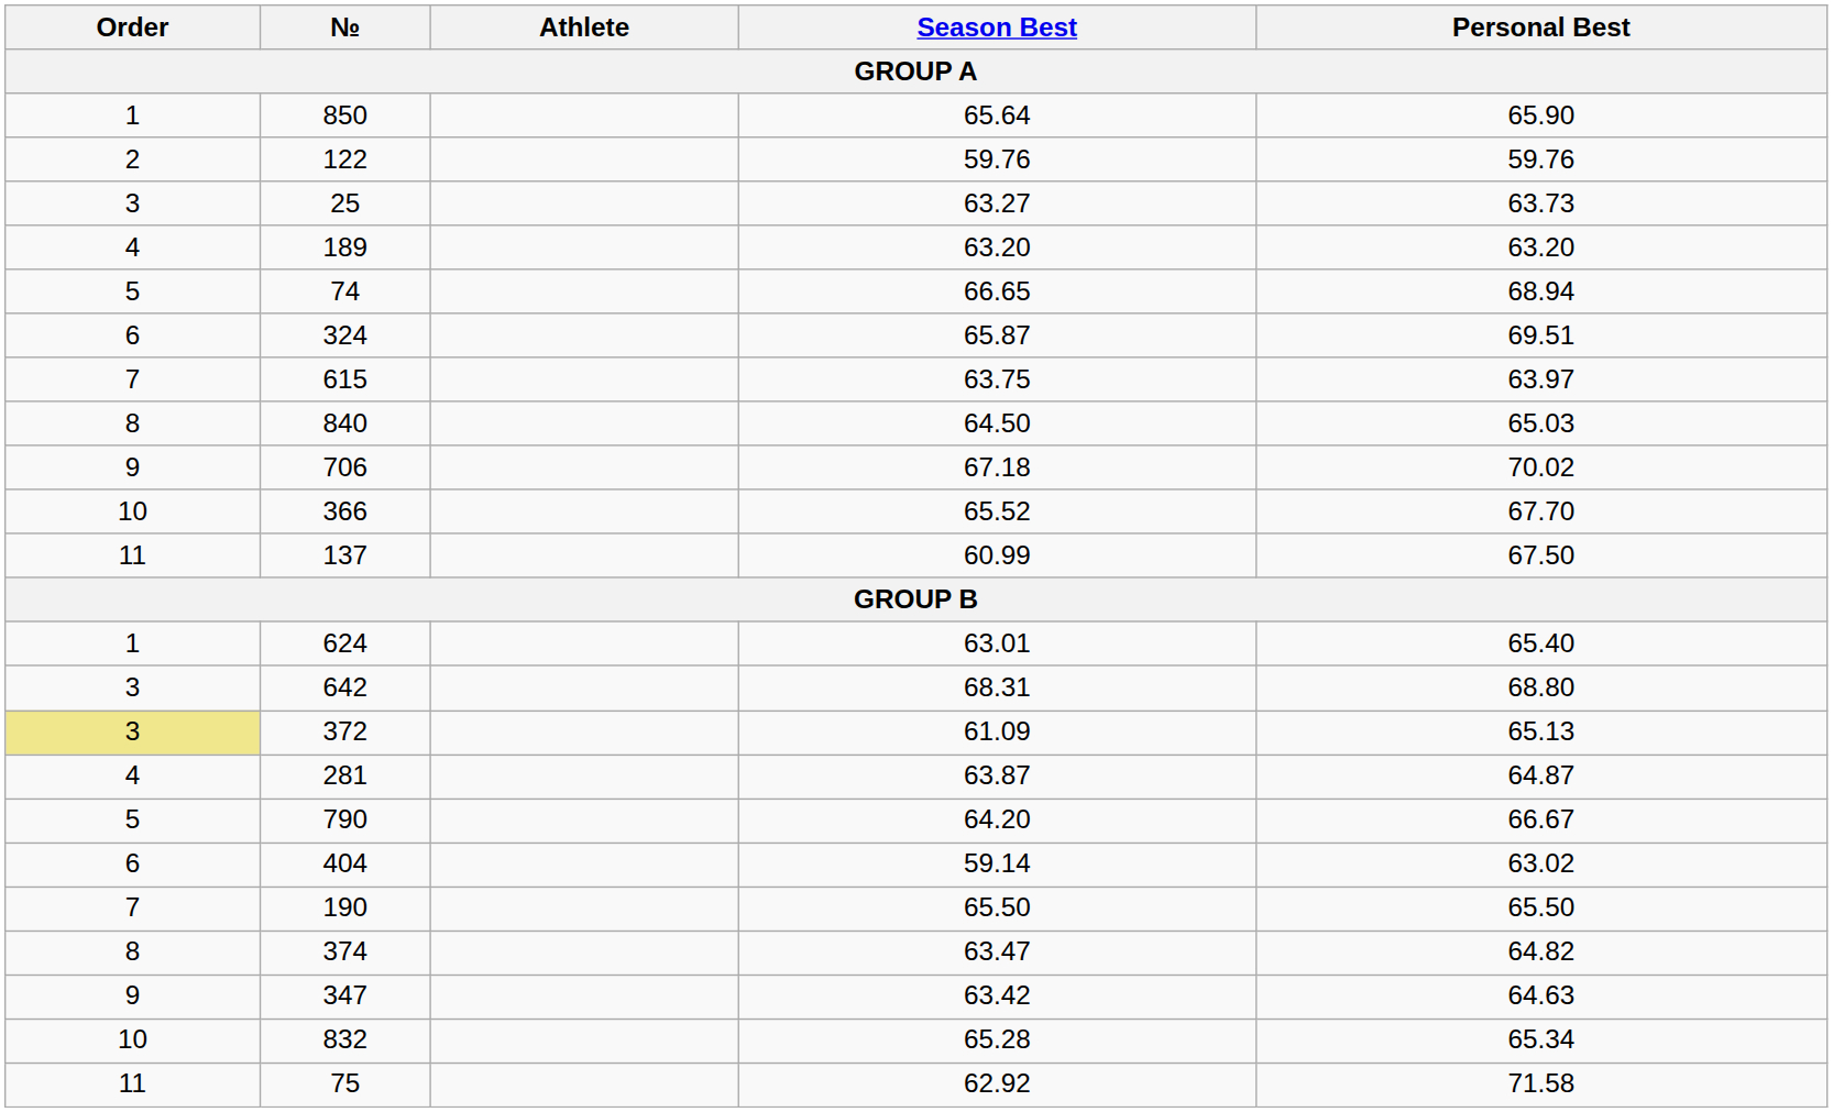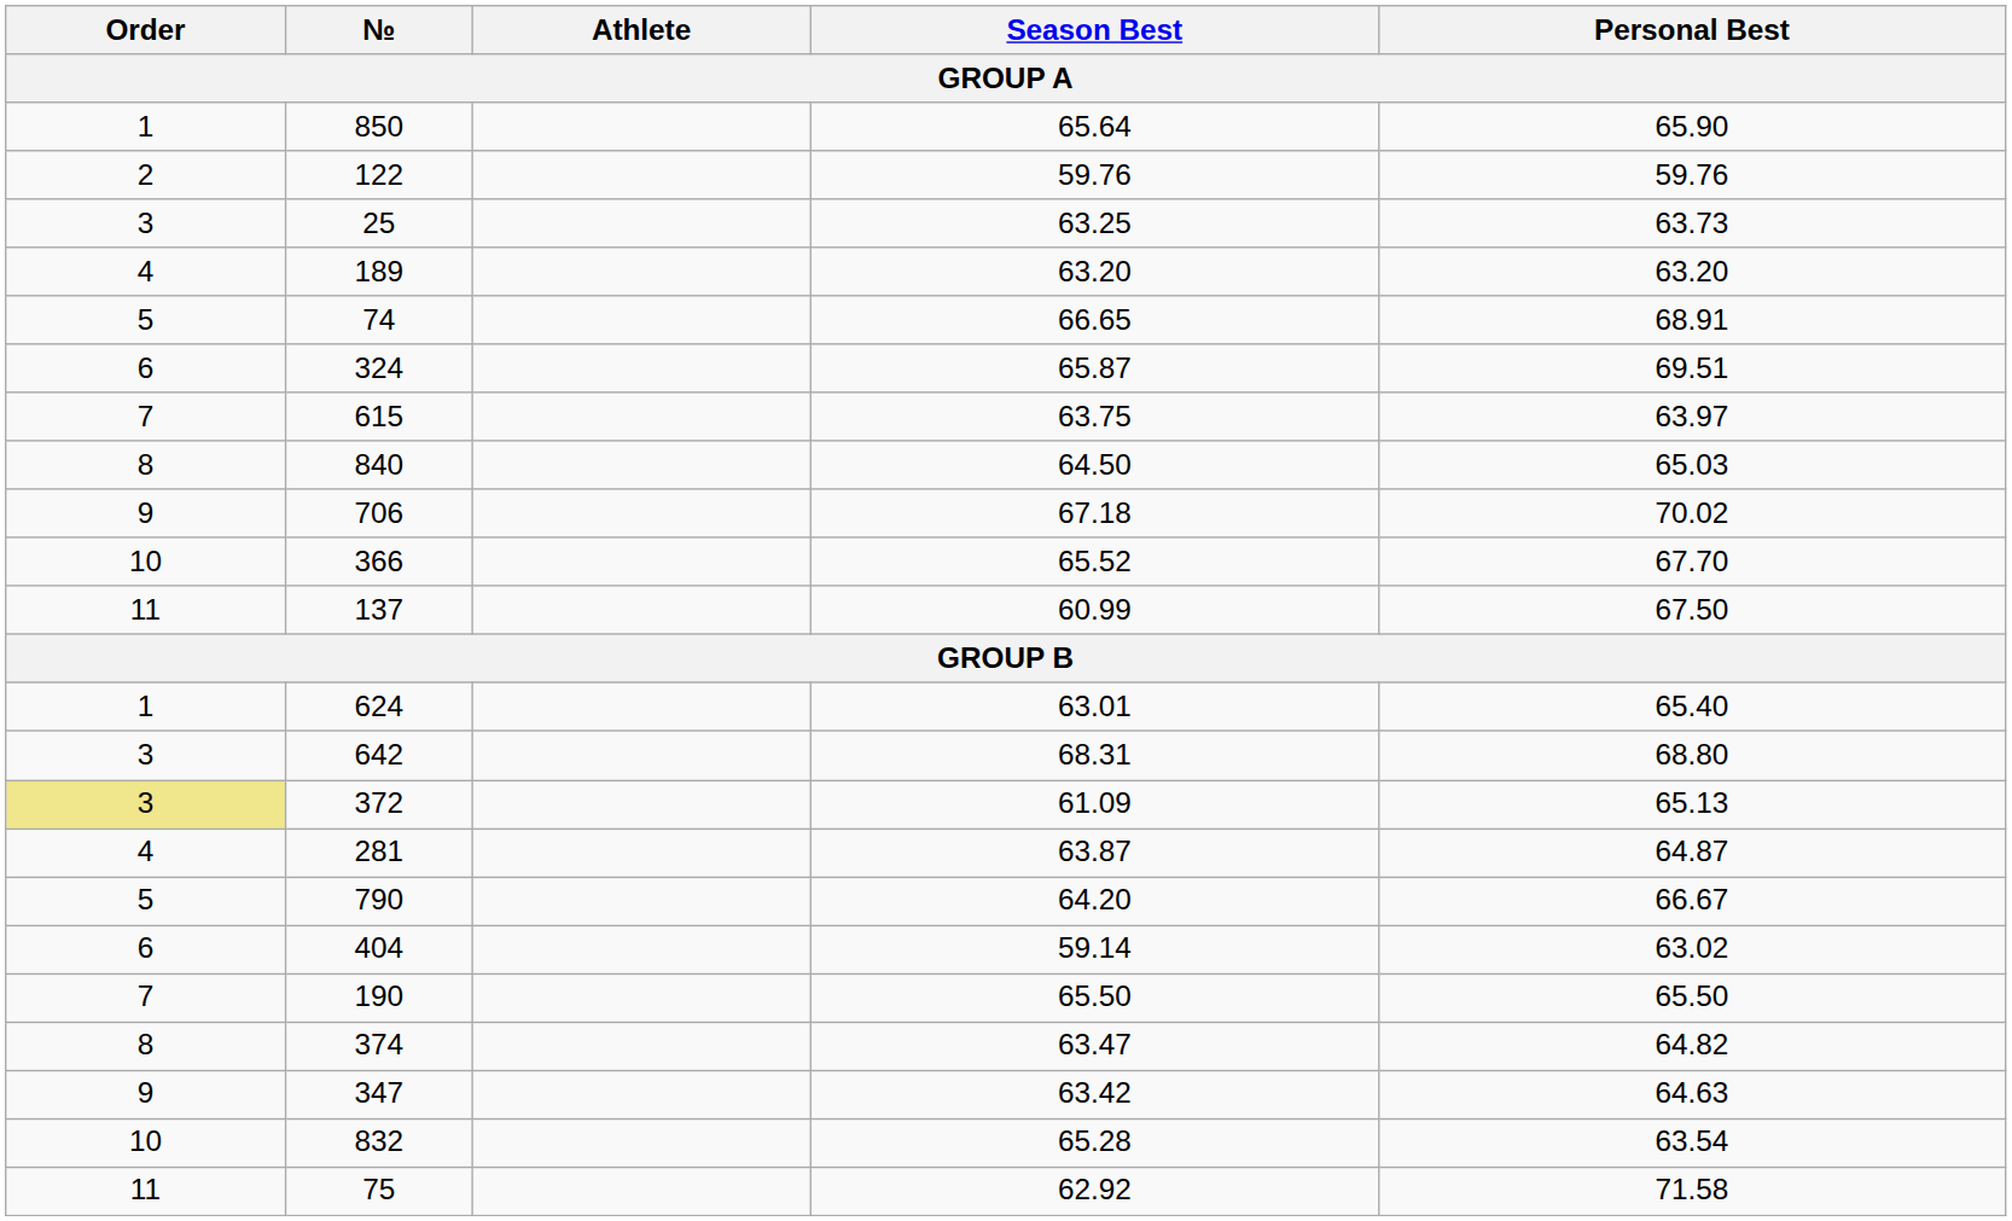 <table class="wikitable" style=" text-align:center; font-size:110%;" width="95%">
 <tr>
 <th>Order</th>
 <th>№</th>
 <th>Athlete</th>
 <th><a href='#'>Season Best</a></th>
 <th>Personal Best</th>
 </tr>
 <tr>
 <th colspan="5">GROUP A</th>
 </tr>
 <tr>
 <td>1</td>
 <td>850</td>
 <td align=left></td>
 <td>65.64</td>
 <td>65.90</td>
 </tr>
 <tr>
 <td>2</td>
 <td>122</td>
 <td align=left></td>
 <td>59.76</td>
 <td>59.76</td>
 </tr>
 <tr>
 <td>3</td>
 <td>25</td>
 <td align=left></td>
-<td>63.27</td>
+<td>63.25</td>
 <td>63.73</td>
 </tr>
 <tr>
 <td>4</td>
 <td>189</td>
 <td align=left></td>
 <td>63.20</td>
 <td>63.20</td>
 </tr>
 <tr>
 <td>5</td>
 <td>74</td>
 <td align=left></td>
 <td>66.65</td>
-<td>68.94</td>
+<td>68.91</td>
 </tr>
 <tr>
 <td>6</td>
 <td>324</td>
 <td align=left></td>
 <td>65.87</td>
 <td>69.51</td>
 </tr>
 <tr>
 <td>7</td>
 <td>615</td>
 <td align=left></td>
 <td>63.75</td>
 <td>63.97</td>
 </tr>
 <tr>
 <td>8</td>
 <td>840</td>
 <td align=left></td>
 <td>64.50</td>
 <td>65.03</td>
 </tr>
 <tr>
 <td>9</td>
 <td>706</td>
 <td align=left></td>
 <td>67.18</td>
 <td>70.02</td>
 </tr>
 <tr>
 <td>10</td>
 <td>366</td>
 <td align=left></td>
 <td>65.52</td>
 <td>67.70</td>
 </tr>
 <tr>
 <td>11</td>
 <td>137</td>
 <td align=left></td>
 <td>60.99</td>
 <td>67.50</td>
 </tr>
 <tr>
 <th colspan="5">GROUP B</th>
 </tr>
 <tr>
 <td>1</td>
 <td>624</td>
 <td align=left></td>
 <td>63.01</td>
 <td>65.40</td>
 </tr>
 <tr>
 <td>3</td>
 <td>642</td>
 <td align=left></td>
 <td>68.31</td>
 <td>68.80</td>
 </tr>
 <tr>
 <td style="background: khaki;">3</td>
 <td>372</td>
 <td align=left></td>
 <td>61.09</td>
 <td>65.13</td>
 </tr>
 <tr>
 <td>4</td>
 <td>281</td>
 <td align=left></td>
 <td>63.87</td>
 <td>64.87</td>
 </tr>
 <tr>
 <td>5</td>
 <td>790</td>
 <td align=left></td>
 <td>64.20</td>
 <td>66.67</td>
 </tr>
 <tr>
 <td>6</td>
 <td>404</td>
 <td align=left></td>
 <td>59.14</td>
 <td>63.02</td>
 </tr>
 <tr>
 <td>7</td>
 <td>190</td>
 <td align=left></td>
 <td>65.50</td>
 <td>65.50</td>
 </tr>
 <tr>
 <td>8</td>
 <td>374</td>
 <td align=left></td>
 <td>63.47</td>
 <td>64.82</td>
 </tr>
 <tr>
 <td>9</td>
 <td>347</td>
 <td align=left></td>
 <td>63.42</td>
 <td>64.63</td>
 </tr>
 <tr>
 <td>10</td>
 <td>832</td>
 <td align=left></td>
 <td>65.28</td>
-<td>65.34</td>
+<td>63.54</td>
 </tr>
 <tr>
 <td>11</td>
 <td>75</td>
 <td align=left></td>
 <td>62.92</td>
 <td>71.58</td>
 </tr>
 </table>
